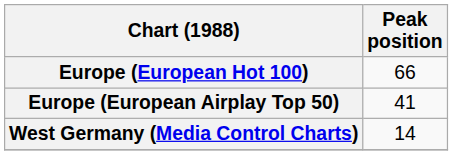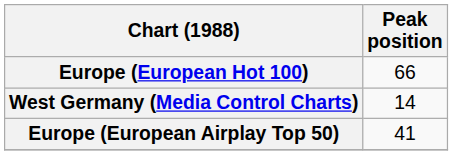 <table class="wikitable sortable plainrowheaders">
 <tr>
 <th>Chart (1988)</th>
 <th>Peak<br>position</th>
 </tr>
 <tr>
 <th scope="row">Europe (<a href='#'>European Hot 100</a>)</th>
 <td align="center">66</td>
 </tr>
 <tr>
+<th scope="row">West Germany (<a href='#'>Media Control Charts</a>)</th>
+<td align="center">14</td>
+</tr>
+<tr>
 <th scope="row">Europe (European Airplay Top 50)</th>
 <td align="center">41</td>
 </tr>
 <tr>
-<th scope="row">West Germany (<a href='#'>Media Control Charts</a>)</th>
-<td align="center">14</td>
-</tr>
-<tr>
 </tr>
 </table>
